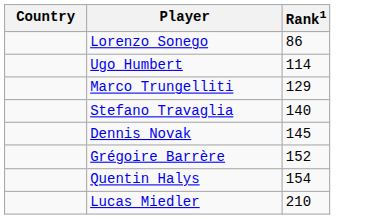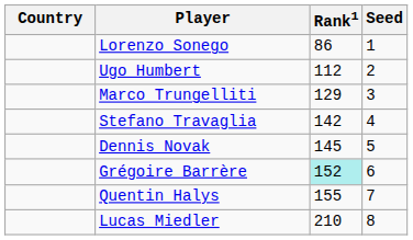 <table class="sortable wikitable">
 <tr>
 <th width="70">Country</th>
 <th width="175">Player</th>
 <th>Rank<sup>1</sup></th>
+<th>Seed</th>
 </tr>
 <tr>
 <td></td>
 <td><a href='#'>Lorenzo Sonego</a></td>
 <td>86</td>
+<td>1</td>
 </tr>
 <tr>
 <td></td>
 <td><a href='#'>Ugo Humbert</a></td>
-<td>114</td>
+<td>112</td>
+<td>2</td>
 </tr>
 <tr>
 <td></td>
 <td><a href='#'>Marco Trungelliti</a></td>
 <td>129</td>
+<td>3</td>
 </tr>
 <tr>
 <td></td>
 <td><a href='#'>Stefano Travaglia</a></td>
-<td>140</td>
+<td>142</td>
+<td>4</td>
 </tr>
 <tr>
 <td></td>
 <td><a href='#'>Dennis Novak</a></td>
 <td>145</td>
+<td>5</td>
 </tr>
 <tr>
 <td></td>
 <td><a href='#'>Grégoire Barrère</a></td>
-<td>152</td>
+<td style="background: paleturquoise;">152</td>
+<td>6</td>
 </tr>
 <tr>
 <td></td>
 <td><a href='#'>Quentin Halys</a></td>
-<td>154</td>
+<td>155</td>
+<td>7</td>
 </tr>
 <tr>
 <td></td>
 <td><a href='#'>Lucas Miedler</a></td>
 <td>210</td>
+<td>8</td>
 </tr>
 </table>
